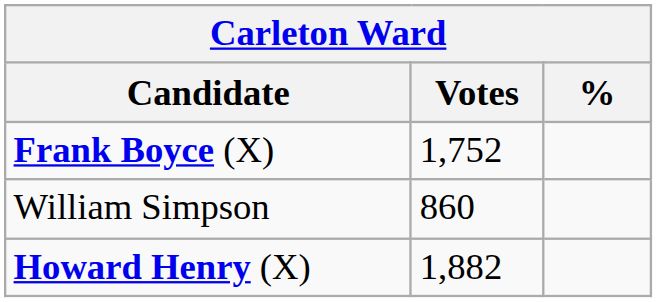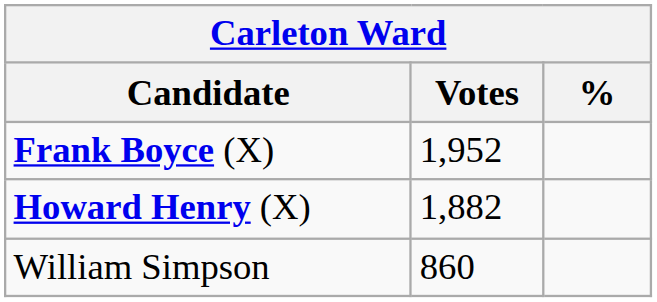 <table class="wikitable">
 <tr>
 <th colspan="3"><a href='#'>Carleton Ward</a></th>
 </tr>
 <tr>
 <th style="width: 170px">Candidate</th>
 <th style="width: 50px">Votes</th>
 <th style="width: 40px">%</th>
 </tr>
 <tr>
 <td><strong><a href='#'>Frank Boyce</a></strong> (X)</td>
-<td>1,752</td>
+<td>1,952</td>
+<td></td>
+</tr>
+<tr>
+<td><strong><a href='#'>Howard Henry</a></strong> (X)</td>
+<td>1,882</td>
 <td></td>
 </tr>
 <tr>
 <td>William Simpson</td>
 <td>860</td>
 <td></td>
 </tr>
-<tr>
-<td><strong><a href='#'>Howard Henry</a></strong> (X)</td>
-<td>1,882</td>
-<td></td>
-</tr>
 </table>
